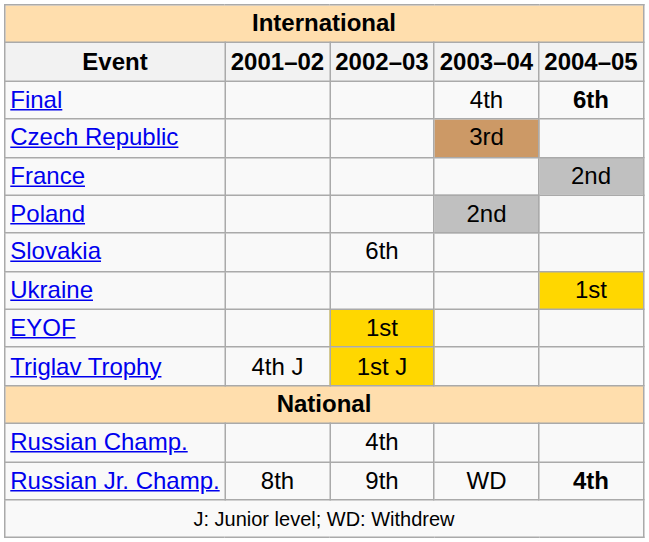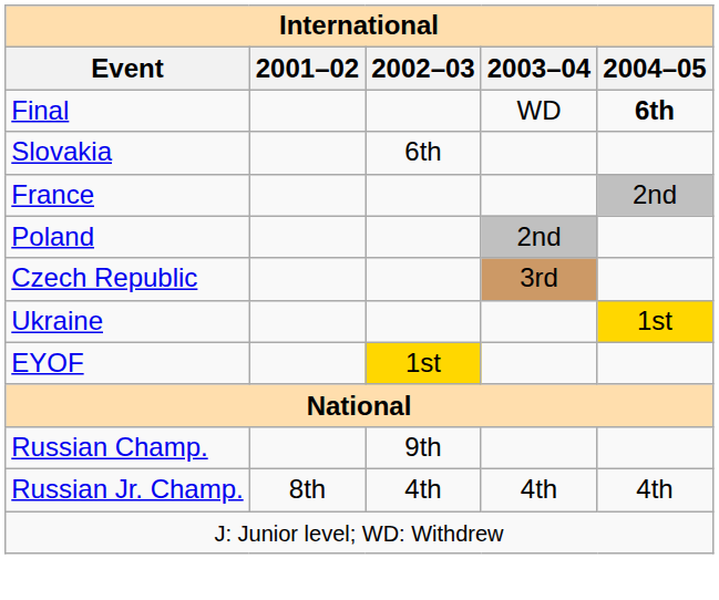 <table class="wikitable" style="text-align:center">
 <tr>
 <th style="background-color: #ffdead; " colspan=5 align=center>International</th>
 </tr>
 <tr>
 <th>Event</th>
 <th>2001–02</th>
 <th>2002–03</th>
 <th>2003–04</th>
 <th>2004–05</th>
 </tr>
 <tr>
 <td align=left> <a href='#'>Final</a></td>
 <td></td>
 <td></td>
-<td>4th</td>
+<td>WD</td>
 <td><strong>6th</strong></td>
 </tr>
 <tr>
-<td align=left> <a href='#'>Czech Republic</a></td>
+<td align=left> <a href='#'>Slovakia</a></td>
 <td></td>
+<td>6th</td>
 <td></td>
-<td bgcolor=cc9966>3rd</td>
 <td></td>
 </tr>
 <tr>
 <td align=left> <a href='#'>France</a></td>
 <td></td>
 <td></td>
 <td></td>
 <td bgcolor=silver>2nd</td>
 </tr>
 <tr>
 <td align=left> <a href='#'>Poland</a></td>
 <td></td>
 <td></td>
 <td bgcolor=silver>2nd</td>
 <td></td>
 </tr>
 <tr>
-<td align=left> <a href='#'>Slovakia</a></td>
+<td align=left> <a href='#'>Czech Republic</a></td>
 <td></td>
-<td>6th</td>
 <td></td>
+<td bgcolor=cc9966>3rd</td>
 <td></td>
 </tr>
 <tr>
 <td align=left> <a href='#'>Ukraine</a></td>
 <td></td>
 <td></td>
 <td></td>
 <td bgcolor=gold>1st</td>
 </tr>
 <tr>
 <td align=left><a href='#'>EYOF</a></td>
 <td></td>
 <td bgcolor=gold>1st</td>
 <td></td>
 <td></td>
 </tr>
 <tr>
-<td align=left><a href='#'>Triglav Trophy</a></td>
-<td>4th J</td>
-<td bgcolor=gold>1st J</td>
-<td></td>
-<td></td>
-</tr>
-<tr>
 <th style="background-color: #ffdead; " colspan=5 align=center>National</th>
 </tr>
 <tr>
 <td align=left><a href='#'>Russian Champ.</a></td>
 <td></td>
-<td>4th</td>
+<td>9th</td>
 <td></td>
 <td></td>
 </tr>
 <tr>
 <td align=left><a href='#'>Russian Jr. Champ.</a></td>
 <td>8th</td>
-<td>9th</td>
-<td>WD</td>
-<td><strong>4th</strong></td>
+<td>4th</td>
+<td>4th</td>
+<td>4th</td>
 </tr>
 <tr>
 <td colspan=5 align=center><small> J: Junior level; WD: Withdrew </small></td>
 </tr>
 </table>
